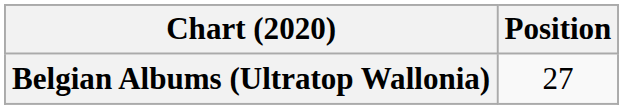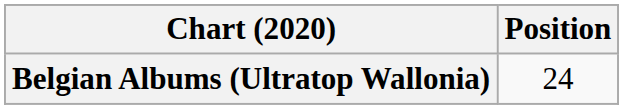 <table class="wikitable plainrowheaders" style="text-align:center">
 <tr>
 <th scope="col">Chart (2020)</th>
 <th scope="col">Position</th>
 </tr>
 <tr>
 <th scope="row">Belgian Albums (Ultratop Wallonia)</th>
-<td>27</td>
+<td>24</td>
 </tr>
 </table>
